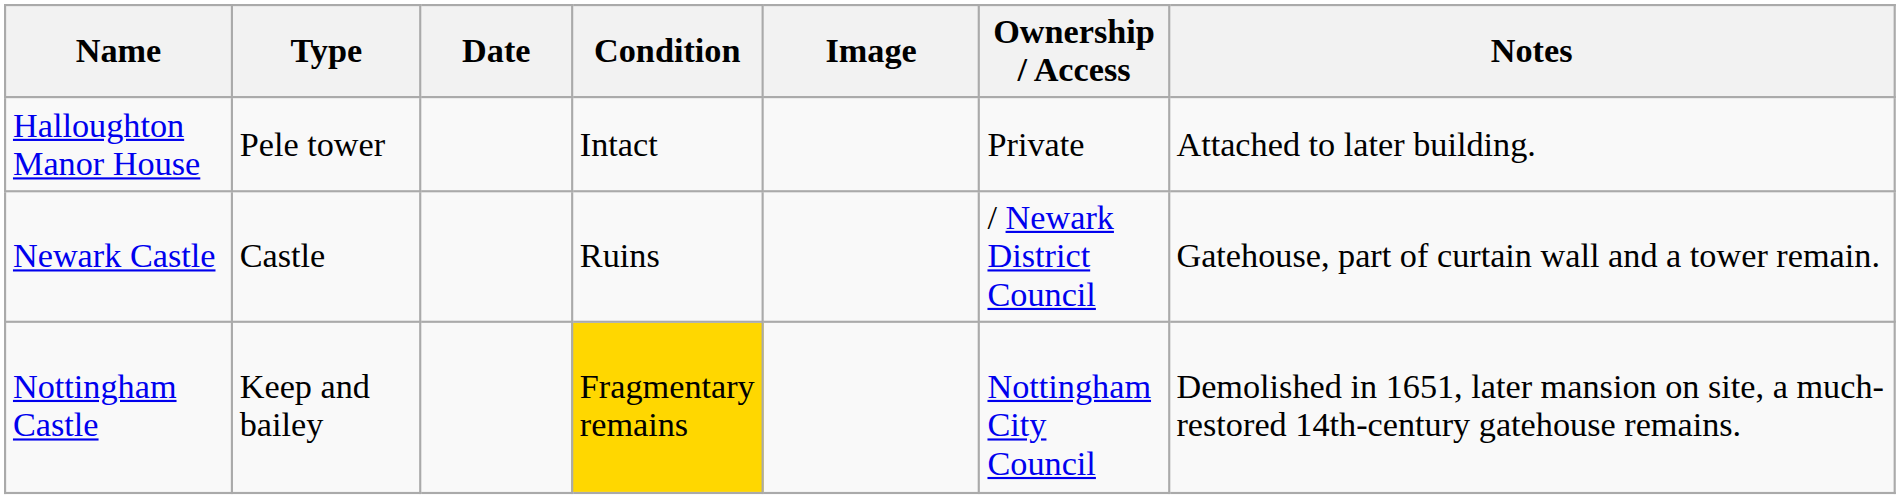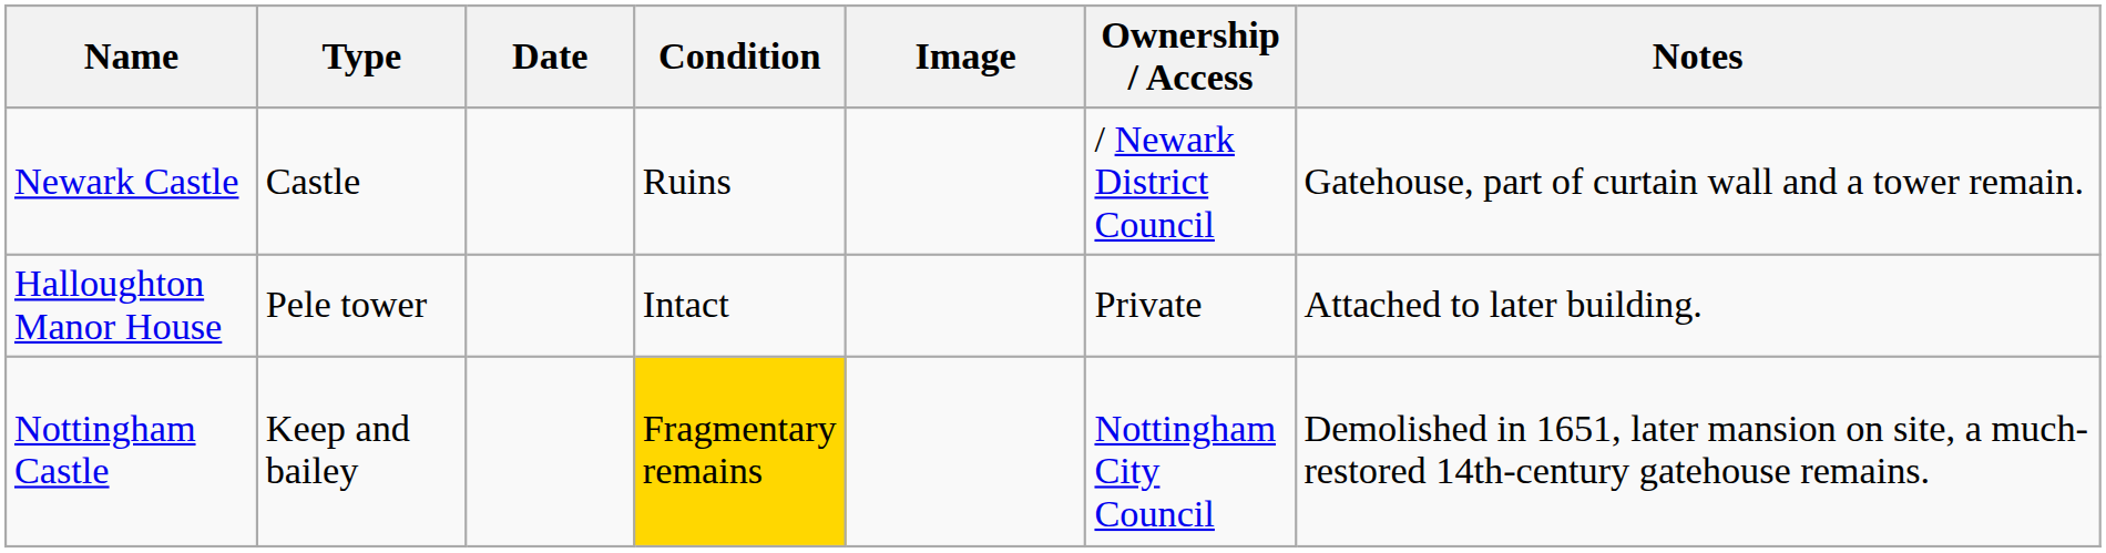 <table class="wikitable sortable sticky-header" width="100%">
 <tr>
 <th width="12%">Name</th>
 <th width="10%">Type</th>
 <th width="8%">Date</th>
 <th width="10%">Condition</th>
 <th class="unsortable" width="94">Image</th>
 <th width="10%">Ownership / Access</th>
 <th class="unsortable">Notes</th>
 </tr>
 <tr>
+<td><a href='#'>Newark Castle</a></td>
+<td>Castle</td>
+<td></td>
+<td>Ruins</td>
+<td></td>
+<td> / <a href='#'>Newark District Council</a></td>
+<td>Gatehouse, part of curtain wall and a tower remain.</td>
+</tr>
+<tr>
 <td><a href='#'>Halloughton Manor House</a></td>
 <td>Pele tower</td>
 <td></td>
 <td>Intact</td>
 <td></td>
 <td>Private</td>
 <td>Attached to later building.</td>
-</tr>
-<tr>
-<td><a href='#'>Newark Castle</a></td>
-<td>Castle</td>
-<td></td>
-<td>Ruins</td>
-<td></td>
-<td> / <a href='#'>Newark District Council</a></td>
-<td>Gatehouse, part of curtain wall and a tower remain.</td>
 </tr>
 <tr>
 <td><a href='#'>Nottingham Castle</a></td>
 <td>Keep and bailey</td>
 <td></td>
 <td style="background: gold;">Fragmentary remains</td>
 <td></td>
 <td><br><a href='#'>Nottingham City Council</a></td>
 <td>Demolished in 1651, later mansion on site, a much-restored 14th-century gatehouse remains.</td>
 </tr>
 </table>
